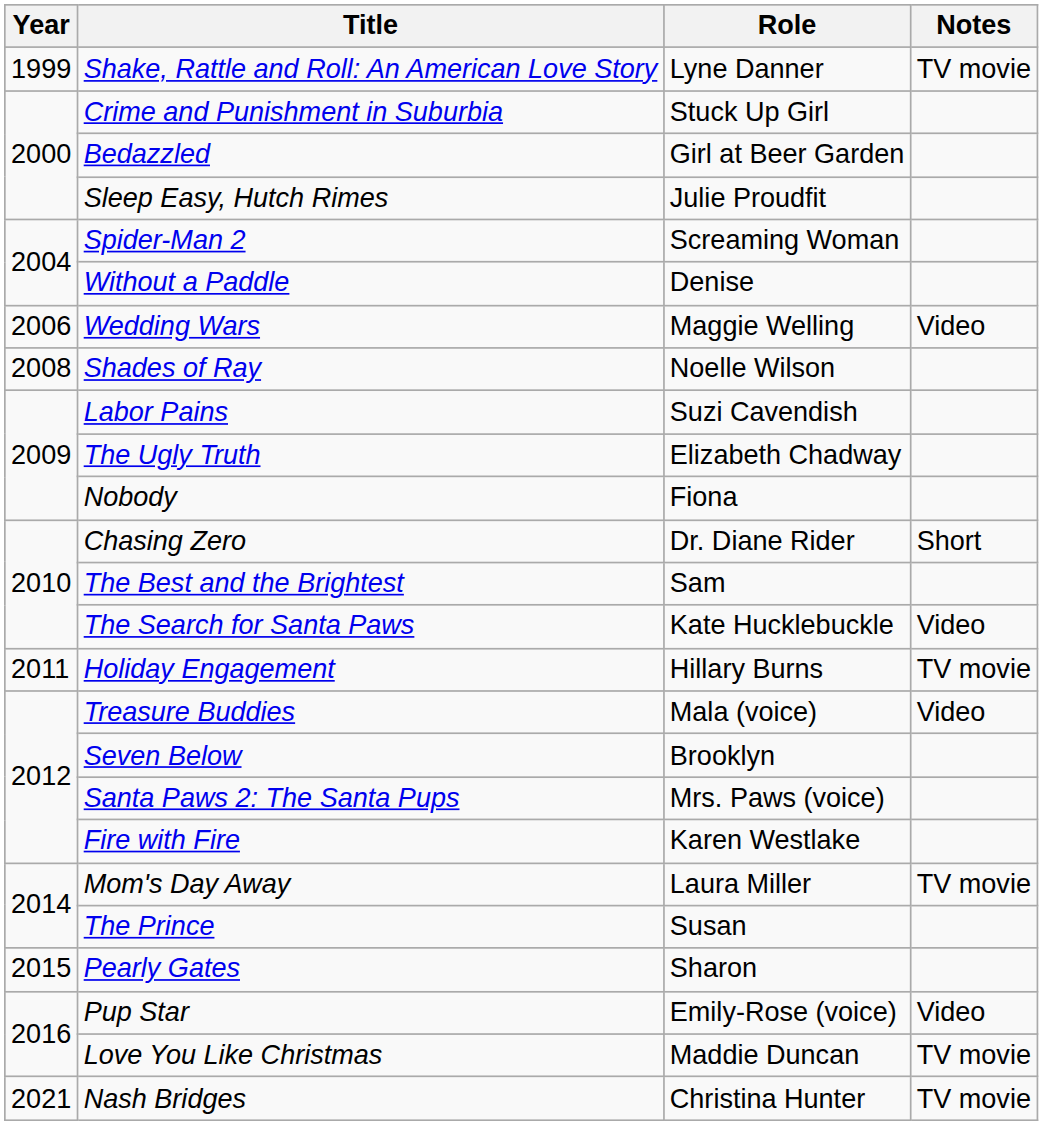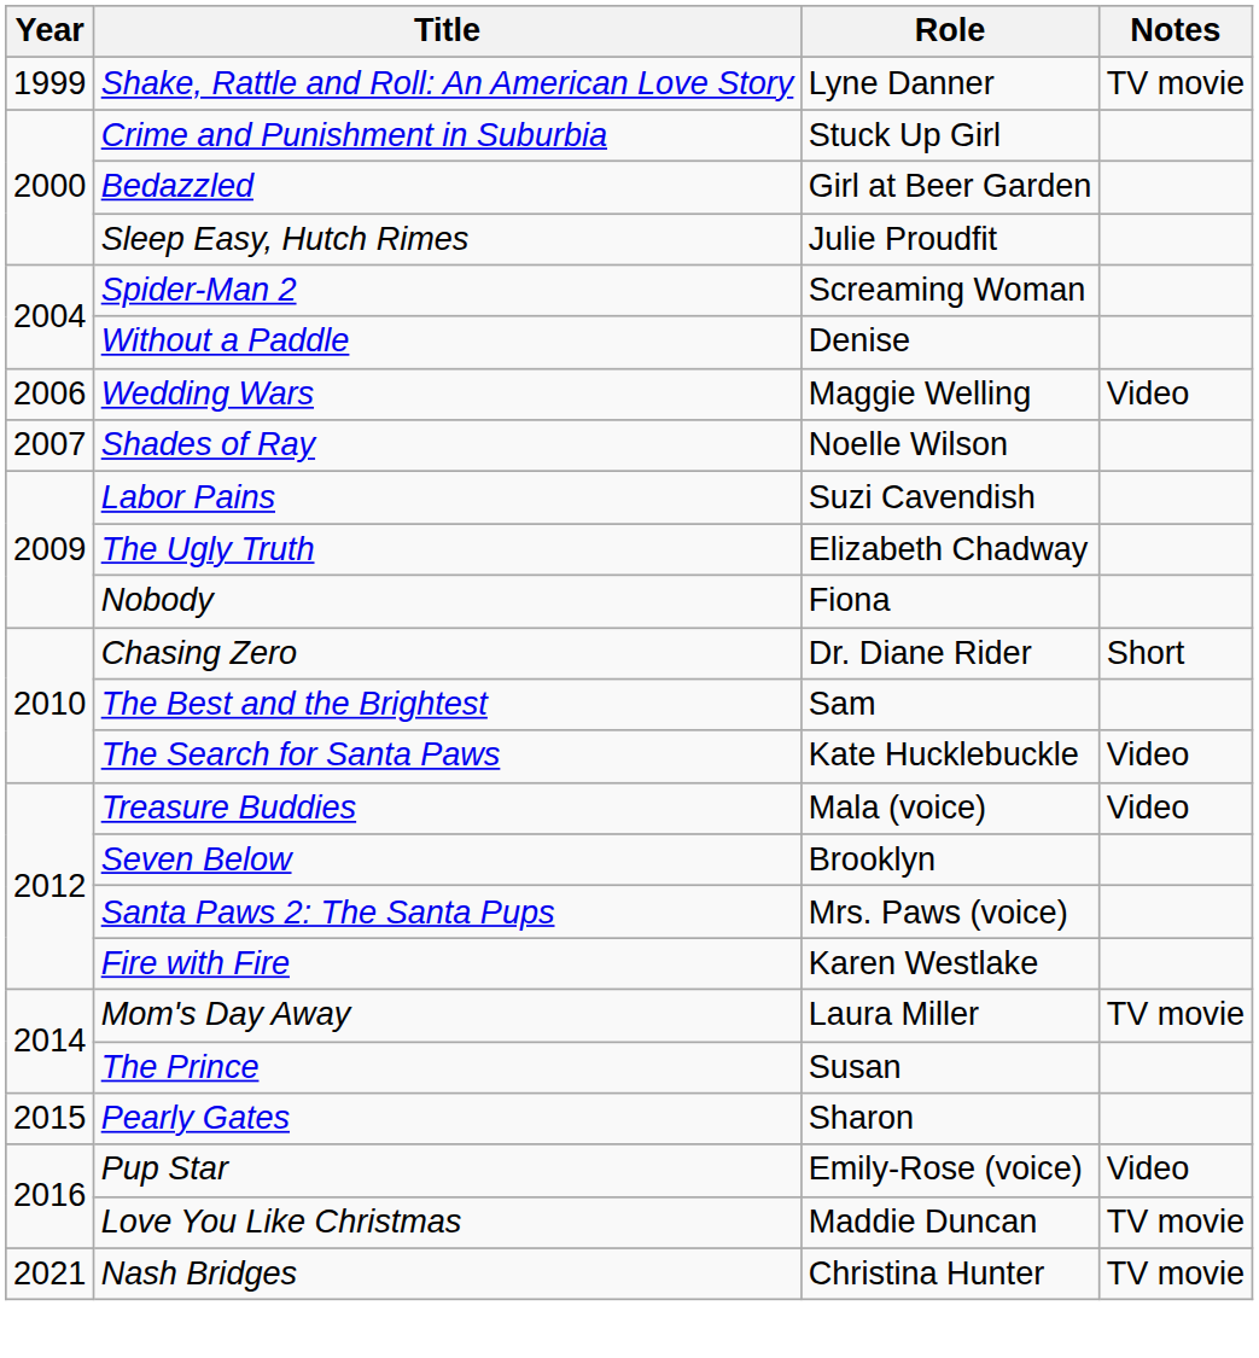 <table class="wikitable sortable">
 <tr>
 <th>Year</th>
 <th>Title</th>
 <th>Role</th>
 <th>Notes</th>
 </tr>
 <tr>
 <td>1999</td>
 <td><em><a href='#'>Shake, Rattle and Roll: An American Love Story</a></em></td>
 <td>Lyne Danner</td>
 <td>TV movie</td>
 </tr>
 <tr>
 <td rowspan=3>2000</td>
 <td><em><a href='#'>Crime and Punishment in Suburbia</a></em></td>
 <td>Stuck Up Girl</td>
 <td></td>
 </tr>
 <tr>
 <td><em><a href='#'>Bedazzled</a></em></td>
 <td>Girl at Beer Garden</td>
 <td></td>
 </tr>
 <tr>
 <td><em>Sleep Easy, Hutch Rimes</em></td>
 <td>Julie Proudfit</td>
 <td></td>
 </tr>
 <tr>
 <td rowspan=2>2004</td>
 <td><em><a href='#'>Spider-Man 2</a></em></td>
 <td>Screaming Woman</td>
 <td></td>
 </tr>
 <tr>
 <td><em><a href='#'>Without a Paddle</a></em></td>
 <td>Denise</td>
 <td></td>
 </tr>
 <tr>
 <td>2006</td>
 <td><em><a href='#'>Wedding Wars</a></em></td>
 <td>Maggie Welling</td>
 <td>Video</td>
 </tr>
 <tr>
-<td>2008</td>
+<td>2007</td>
 <td><em><a href='#'>Shades of Ray</a></em></td>
 <td>Noelle Wilson</td>
 <td></td>
 </tr>
 <tr>
 <td rowspan=3>2009</td>
 <td><em><a href='#'>Labor Pains</a></em></td>
 <td>Suzi Cavendish</td>
 <td></td>
 </tr>
 <tr>
 <td><em><a href='#'>The Ugly Truth</a></em></td>
 <td>Elizabeth Chadway</td>
 <td></td>
 </tr>
 <tr>
 <td><em>Nobody</em></td>
 <td>Fiona</td>
 <td></td>
 </tr>
 <tr>
 <td rowspan=3>2010</td>
 <td><em>Chasing Zero</em></td>
 <td>Dr. Diane Rider</td>
 <td>Short</td>
 </tr>
 <tr>
 <td><em><a href='#'>The Best and the Brightest</a></em></td>
 <td>Sam</td>
 <td></td>
 </tr>
 <tr>
 <td><em><a href='#'>The Search for Santa Paws</a></em></td>
 <td>Kate Hucklebuckle</td>
 <td>Video</td>
-</tr>
-<tr>
-<td>2011</td>
-<td><em><a href='#'>Holiday Engagement</a></em></td>
-<td>Hillary Burns</td>
-<td>TV movie</td>
 </tr>
 <tr>
 <td rowspan=4>2012</td>
 <td><em><a href='#'>Treasure Buddies</a></em></td>
 <td>Mala (voice)</td>
 <td>Video</td>
 </tr>
 <tr>
 <td><em><a href='#'>Seven Below</a></em></td>
 <td>Brooklyn</td>
 <td></td>
 </tr>
 <tr>
 <td><em><a href='#'>Santa Paws 2: The Santa Pups</a></em></td>
 <td>Mrs. Paws (voice)</td>
 <td></td>
 </tr>
 <tr>
 <td><em><a href='#'>Fire with Fire</a></em></td>
 <td>Karen Westlake</td>
 <td></td>
 </tr>
 <tr>
 <td rowspan=2>2014</td>
 <td><em>Mom's Day Away</em></td>
 <td>Laura Miller</td>
 <td>TV movie</td>
 </tr>
 <tr>
 <td><em><a href='#'>The Prince</a></em></td>
 <td>Susan</td>
 <td></td>
 </tr>
 <tr>
 <td>2015</td>
 <td><em><a href='#'>Pearly Gates</a></em></td>
 <td>Sharon</td>
 <td></td>
 </tr>
 <tr>
 <td rowspan=2>2016</td>
 <td><em>Pup Star</em></td>
 <td>Emily-Rose (voice)</td>
 <td>Video</td>
 </tr>
 <tr>
 <td><em>Love You Like Christmas</em></td>
 <td>Maddie Duncan</td>
 <td>TV movie</td>
 </tr>
 <tr>
 <td>2021</td>
 <td><em>Nash Bridges</em></td>
 <td>Christina Hunter</td>
 <td>TV movie</td>
 </tr>
 </table>
